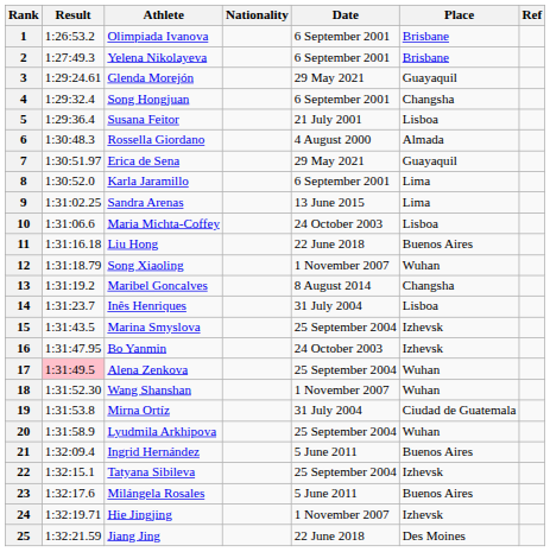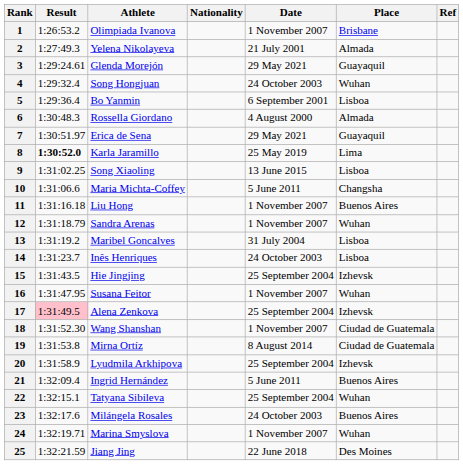 <table class="wikitable">
 <tr>
 <th>Rank</th>
 <th>Result</th>
 <th>Athlete</th>
 <th>Nationality</th>
 <th>Date</th>
 <th>Place</th>
 <th>Ref</th>
 </tr>
 <tr>
 <th>1</th>
 <td>1:26:53.2</td>
 <td><a href='#'>Olimpiada Ivanova</a></td>
 <td></td>
-<td>6 September 2001</td>
+<td>1 November 2007</td>
 <td><a href='#'>Brisbane</a></td>
 <td></td>
 </tr>
 <tr>
 <th>2</th>
 <td>1:27:49.3</td>
 <td><a href='#'>Yelena Nikolayeva</a></td>
 <td></td>
-<td>6 September 2001</td>
-<td><a href='#'>Brisbane</a></td>
+<td>21 July 2001</td>
+<td>Almada</td>
 <td></td>
 </tr>
 <tr>
 <th>3</th>
 <td>1:29:24.61</td>
 <td><a href='#'>Glenda Morejón</a></td>
 <td></td>
 <td>29 May 2021</td>
 <td>Guayaquil</td>
 <td></td>
 </tr>
 <tr>
 <th>4</th>
 <td>1:29:32.4</td>
 <td><a href='#'>Song Hongjuan</a></td>
 <td></td>
-<td>6 September 2001</td>
-<td>Changsha</td>
+<td>24 October 2003</td>
+<td>Wuhan</td>
 <td></td>
 </tr>
 <tr>
 <th>5</th>
 <td>1:29:36.4</td>
-<td><a href='#'>Susana Feitor</a></td>
+<td><a href='#'>Bo Yanmin</a></td>
 <td></td>
-<td>21 July 2001</td>
+<td>6 September 2001</td>
 <td>Lisboa</td>
 <td></td>
 </tr>
 <tr>
 <th>6</th>
 <td>1:30:48.3</td>
 <td><a href='#'>Rossella Giordano</a></td>
 <td></td>
 <td>4 August 2000</td>
 <td>Almada</td>
 <td></td>
 </tr>
 <tr>
 <th>7</th>
 <td>1:30:51.97</td>
 <td><a href='#'>Erica de Sena</a></td>
 <td></td>
 <td>29 May 2021</td>
 <td>Guayaquil</td>
 <td></td>
 </tr>
 <tr>
 <th>8</th>
-<td>1:30:52.0</td>
+<td><strong>1:30:52.0</strong></td>
 <td><a href='#'>Karla Jaramillo</a></td>
 <td></td>
-<td>6 September 2001</td>
+<td>25 May 2019</td>
 <td>Lima</td>
 <td></td>
 </tr>
 <tr>
 <th>9</th>
 <td>1:31:02.25</td>
-<td><a href='#'>Sandra Arenas</a></td>
+<td><a href='#'>Song Xiaoling</a></td>
 <td></td>
 <td>13 June 2015</td>
-<td>Lima</td>
+<td>Lisboa</td>
 <td></td>
 </tr>
 <tr>
 <th>10</th>
 <td>1:31:06.6</td>
 <td><a href='#'>Maria Michta-Coffey</a></td>
 <td></td>
-<td>24 October 2003</td>
-<td>Lisboa</td>
+<td>5 June 2011</td>
+<td>Changsha</td>
 <td></td>
 </tr>
 <tr>
 <th>11</th>
 <td>1:31:16.18</td>
 <td><a href='#'>Liu Hong</a></td>
 <td></td>
-<td>22 June 2018</td>
+<td>1 November 2007</td>
 <td>Buenos Aires</td>
 <td></td>
 </tr>
 <tr>
 <th>12</th>
 <td>1:31:18.79</td>
-<td><a href='#'>Song Xiaoling</a></td>
+<td><a href='#'>Sandra Arenas</a></td>
 <td></td>
 <td>1 November 2007</td>
 <td>Wuhan</td>
 <td></td>
 </tr>
 <tr>
 <th>13</th>
 <td>1:31:19.2</td>
 <td><a href='#'>Maribel Goncalves</a></td>
 <td></td>
-<td>8 August 2014</td>
-<td>Changsha</td>
+<td>31 July 2004</td>
+<td>Lisboa</td>
 <td></td>
 </tr>
 <tr>
 <th>14</th>
 <td>1:31:23.7</td>
 <td><a href='#'>Inês Henriques</a></td>
 <td></td>
-<td>31 July 2004</td>
+<td>24 October 2003</td>
 <td>Lisboa</td>
 <td></td>
 </tr>
 <tr>
 <th>15</th>
 <td>1:31:43.5</td>
-<td><a href='#'>Marina Smyslova</a></td>
+<td><a href='#'>Hie Jingjing</a></td>
 <td></td>
 <td>25 September 2004</td>
 <td>Izhevsk</td>
 <td></td>
 </tr>
 <tr>
 <th>16</th>
 <td>1:31:47.95</td>
-<td><a href='#'>Bo Yanmin</a></td>
+<td><a href='#'>Susana Feitor</a></td>
 <td></td>
-<td>24 October 2003</td>
-<td>Izhevsk</td>
+<td>1 November 2007</td>
+<td>Wuhan</td>
 <td></td>
 </tr>
 <tr>
 <th>17</th>
 <td style="background: pink;">1:31:49.5</td>
 <td><a href='#'>Alena Zenkova</a></td>
 <td></td>
 <td>25 September 2004</td>
-<td>Wuhan</td>
+<td>Izhevsk</td>
 <td></td>
 </tr>
 <tr>
 <th>18</th>
 <td>1:31:52.30</td>
 <td><a href='#'>Wang Shanshan</a></td>
 <td></td>
 <td>1 November 2007</td>
-<td>Wuhan</td>
+<td>Ciudad de Guatemala</td>
 <td></td>
 </tr>
 <tr>
 <th>19</th>
 <td>1:31:53.8</td>
 <td><a href='#'>Mirna Ortíz</a></td>
 <td></td>
-<td>31 July 2004</td>
+<td>8 August 2014</td>
 <td>Ciudad de Guatemala</td>
 <td></td>
 </tr>
 <tr>
 <th>20</th>
 <td>1:31:58.9</td>
 <td><a href='#'>Lyudmila Arkhipova</a></td>
 <td></td>
 <td>25 September 2004</td>
-<td>Wuhan</td>
+<td>Izhevsk</td>
 <td></td>
 </tr>
 <tr>
 <th>21</th>
 <td>1:32:09.4</td>
 <td><a href='#'>Ingrid Hernández</a></td>
 <td></td>
 <td>5 June 2011</td>
 <td>Buenos Aires</td>
 <td></td>
 </tr>
 <tr>
 <th>22</th>
 <td>1:32:15.1</td>
 <td><a href='#'>Tatyana Sibileva</a></td>
 <td></td>
 <td>25 September 2004</td>
-<td>Izhevsk</td>
+<td>Wuhan</td>
 <td></td>
 </tr>
 <tr>
 <th>23</th>
 <td>1:32:17.6</td>
 <td><a href='#'>Milángela Rosales</a></td>
 <td></td>
-<td>5 June 2011</td>
+<td>24 October 2003</td>
 <td>Buenos Aires</td>
 <td></td>
 </tr>
 <tr>
 <th>24</th>
 <td>1:32:19.71</td>
-<td><a href='#'>Hie Jingjing</a></td>
+<td><a href='#'>Marina Smyslova</a></td>
 <td></td>
 <td>1 November 2007</td>
-<td>Izhevsk</td>
+<td>Wuhan</td>
 <td></td>
 </tr>
 <tr>
 <th>25</th>
 <td>1:32:21.59</td>
 <td><a href='#'>Jiang Jing</a></td>
 <td></td>
 <td>22 June 2018</td>
 <td>Des Moines</td>
 </tr>
 </table>
